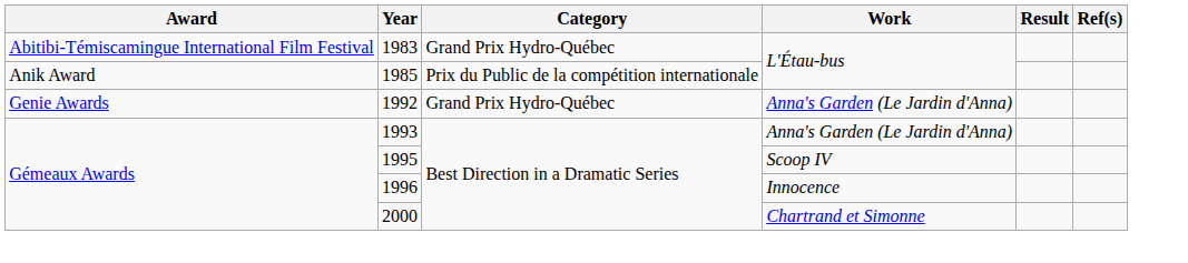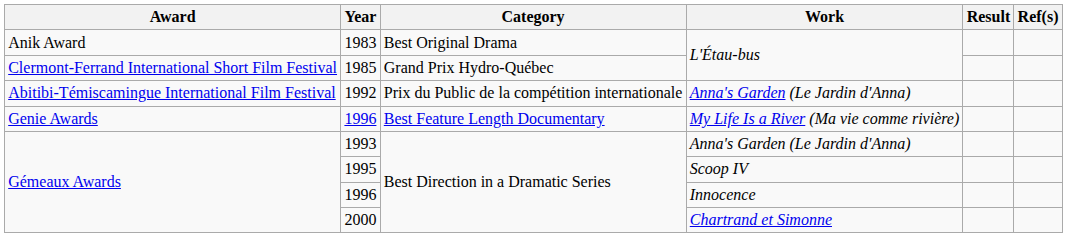 <table class="wikitable plainrowheaders sortable">
 <tr>
 <th>Award</th>
 <th>Year</th>
 <th>Category</th>
 <th>Work</th>
 <th>Result</th>
 <th>Ref(s)</th>
 </tr>
 <tr>
-<td><a href='#'>Abitibi-Témiscamingue International Film Festival</a></td>
+<td>Anik Award</td>
 <td>1983</td>
-<td>Grand Prix Hydro-Québec</td>
+<td>Best Original Drama</td>
 <td rowspan=2><em>L'Étau-bus</em></td>
 <td></td>
 <td></td>
 </tr>
 <tr>
-<td>Anik Award</td>
+<td><a href='#'>Clermont-Ferrand International Short Film Festival</a></td>
 <td>1985</td>
+<td>Grand Prix Hydro-Québec</td>
+<td></td>
+<td></td>
+</tr>
+<tr>
+<td><a href='#'>Abitibi-Témiscamingue International Film Festival</a></td>
+<td>1992</td>
 <td>Prix du Public de la compétition internationale</td>
+<td><em><a href='#'>Anna's Garden</a> (Le Jardin d'Anna)</em></td>
 <td></td>
 <td></td>
 </tr>
 <tr>
 <td><a href='#'>Genie Awards</a></td>
-<td>1992</td>
-<td>Grand Prix Hydro-Québec</td>
-<td><em><a href='#'>Anna's Garden</a> (Le Jardin d'Anna)</em></td>
+<td><a href='#'>1996</a></td>
+<td><a href='#'>Best Feature Length Documentary</a></td>
+<td><em><a href='#'>My Life Is a River</a> (Ma vie comme rivière)</em></td>
 <td></td>
 <td></td>
 </tr>
 <tr>
 <td rowspan=4><a href='#'>Gémeaux Awards</a></td>
 <td>1993</td>
 <td rowspan=4>Best Direction in a Dramatic Series</td>
 <td><em>Anna's Garden (Le Jardin d'Anna)</em></td>
 <td></td>
 <td></td>
 </tr>
 <tr>
 <td>1995</td>
 <td><em>Scoop IV</em></td>
 <td></td>
 <td></td>
 </tr>
 <tr>
 <td>1996</td>
 <td><em>Innocence</em></td>
 <td></td>
 <td></td>
 </tr>
 <tr>
 <td>2000</td>
 <td><em><a href='#'>Chartrand et Simonne</a></em></td>
 <td></td>
 <td></td>
 </tr>
 </table>
